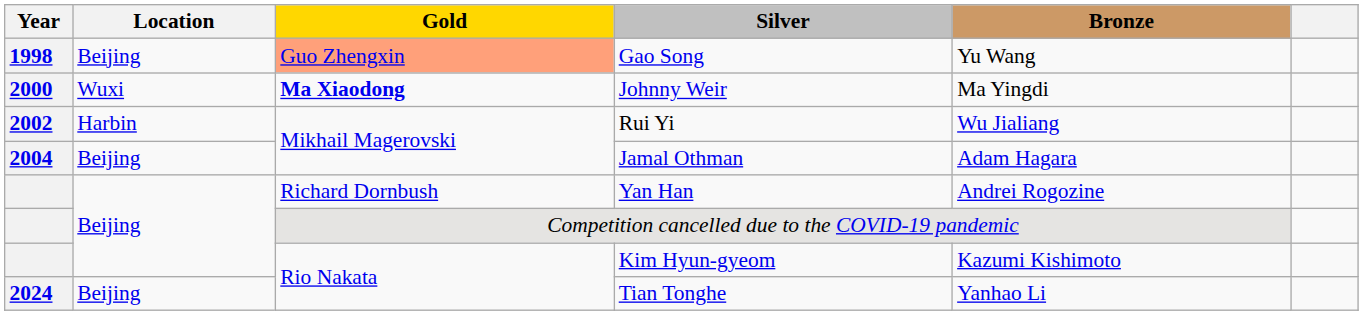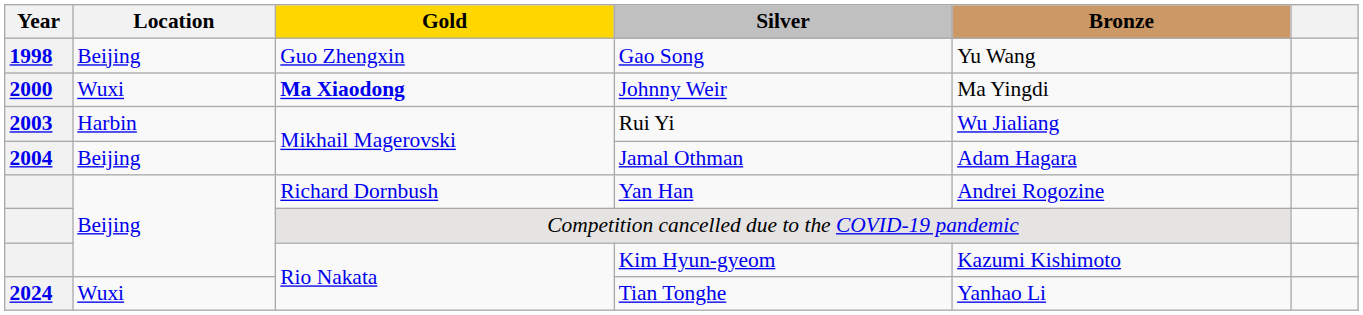 <table class="wikitable unsortable" style="text-align:left; width:80%">
 <tr>
 <th scope="col" style="text-align:center; width:5%">Year</th>
 <th scope="col" style="text-align:center; width:15%">Location</th>
 <th scope="col" style="text-align:center; width:25%; background:gold">Gold</th>
 <th scope="col" style="text-align:center; width:25%; background:silver">Silver</th>
 <th scope="col" style="text-align:center; width:25%; background:#c96">Bronze</th>
 <th scope="col" style="text-align:center; width:5%"></th>
 </tr>
 <tr>
 <th scope="row" style="text-align:left"><a href='#'>1998</a></th>
 <td><a href='#'>Beijing</a></td>
-<td style="background: lightsalmon;"> <a href='#'>Guo Zhengxin</a></td>
+<td> <a href='#'>Guo Zhengxin</a></td>
 <td> <a href='#'>Gao Song</a></td>
 <td> Yu Wang</td>
 <td></td>
 </tr>
 <tr>
 <th scope="row" style="text-align:left"><a href='#'>2000</a></th>
 <td><a href='#'>Wuxi</a></td>
 <td><strong> <a href='#'>Ma Xiaodong</a></strong></td>
 <td> <a href='#'>Johnny Weir</a></td>
 <td> Ma Yingdi</td>
 <td></td>
 </tr>
 <tr>
-<th scope="row" style="text-align:left"><a href='#'>2002</a></th>
+<th scope="row" style="text-align:left"><a href='#'>2003</a></th>
 <td><a href='#'>Harbin</a></td>
 <td rowspan="2"> <a href='#'>Mikhail Magerovski</a></td>
 <td> Rui Yi</td>
 <td> <a href='#'>Wu Jialiang</a></td>
 <td></td>
 </tr>
 <tr>
 <th scope="row" style="text-align:left"><a href='#'>2004</a></th>
 <td><a href='#'>Beijing</a></td>
 <td> <a href='#'>Jamal Othman</a></td>
 <td> <a href='#'>Adam Hagara</a></td>
 <td></td>
 </tr>
 <tr>
 <th scope="row" style="text-align:left"></th>
 <td rowspan="3"><a href='#'>Beijing</a></td>
 <td> <a href='#'>Richard Dornbush</a></td>
 <td> <a href='#'>Yan Han</a></td>
 <td> <a href='#'>Andrei Rogozine</a></td>
 <td></td>
 </tr>
 <tr>
 <th scope="row" style="text-align:left"></th>
 <td colspan="3" align="center" bgcolor="e5e4e2"><em>Competition cancelled due to the <a href='#'>COVID-19 pandemic</a></em></td>
 <td></td>
 </tr>
 <tr>
 <th scope="row" style="text-align:left"></th>
 <td rowspan="2"> <a href='#'>Rio Nakata</a></td>
 <td> <a href='#'>Kim Hyun-gyeom</a></td>
 <td> <a href='#'>Kazumi Kishimoto</a></td>
 <td></td>
 </tr>
 <tr>
 <th scope="row" style="text-align:left"><a href='#'>2024</a></th>
-<td><a href='#'>Beijing</a></td>
+<td><a href='#'>Wuxi</a></td>
 <td> <a href='#'>Tian Tonghe</a></td>
 <td> <a href='#'>Yanhao Li</a></td>
 <td></td>
 </tr>
 </table>
